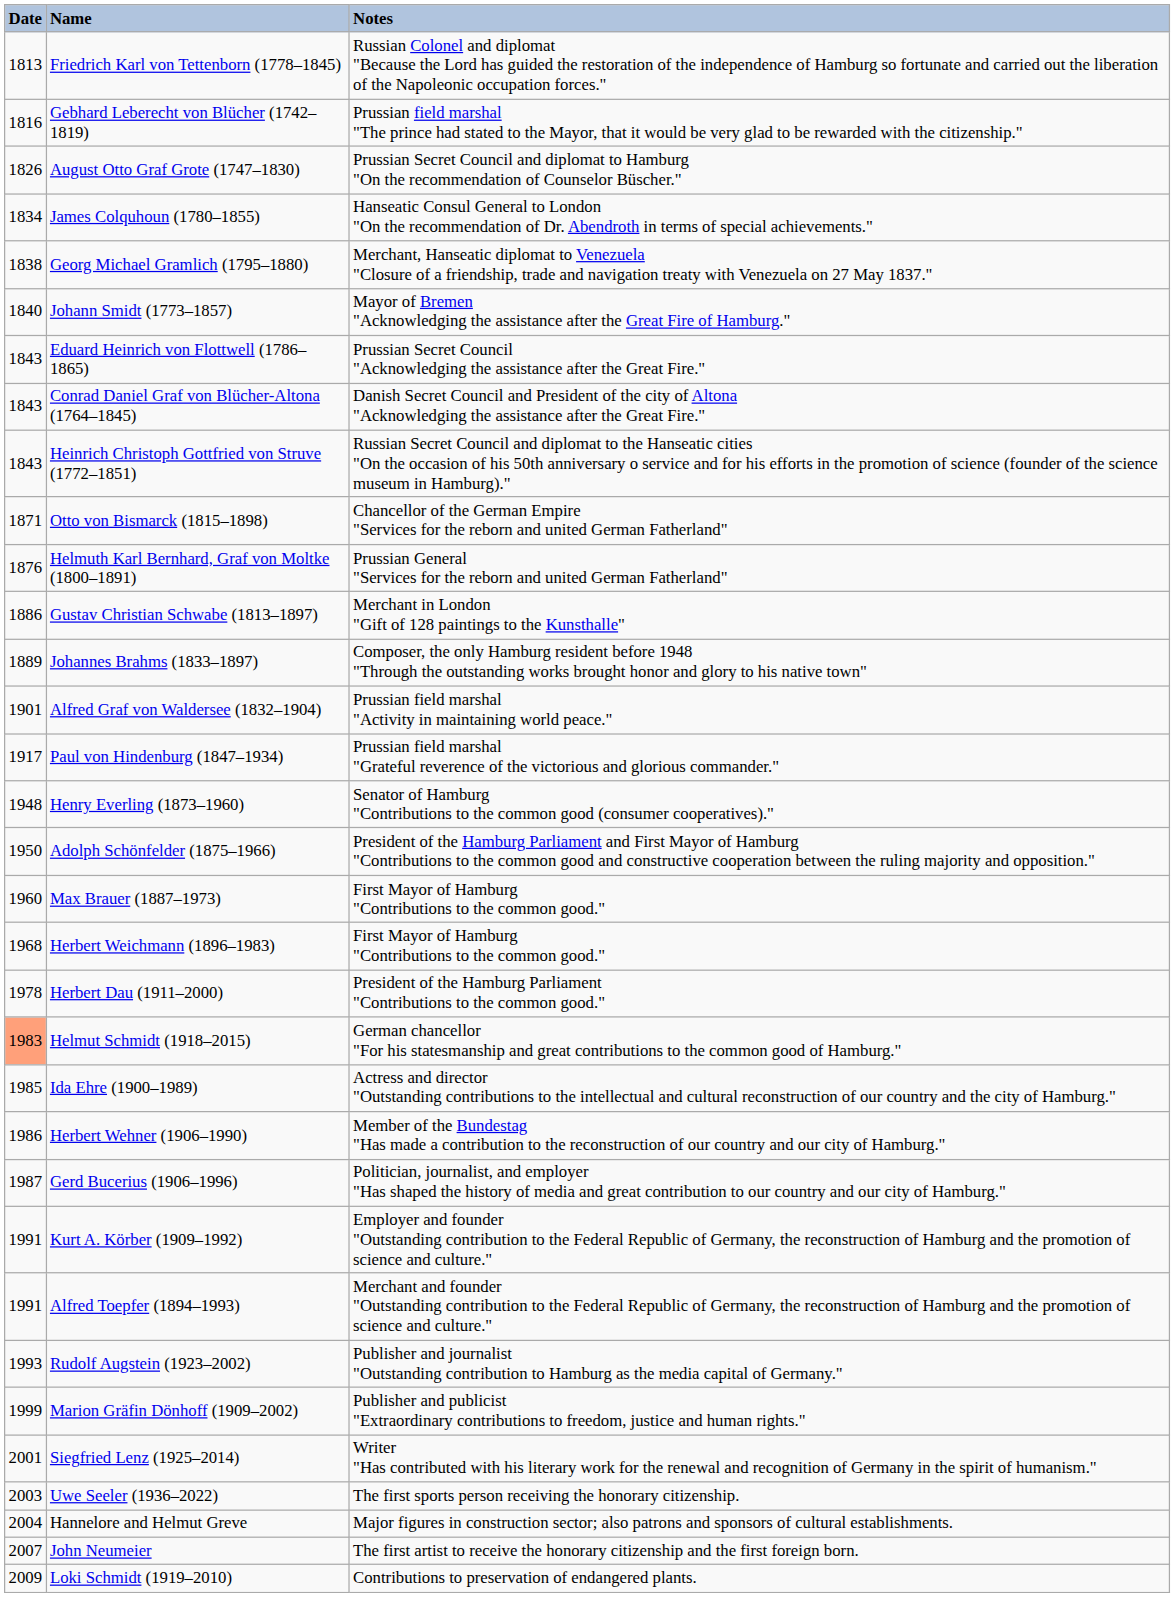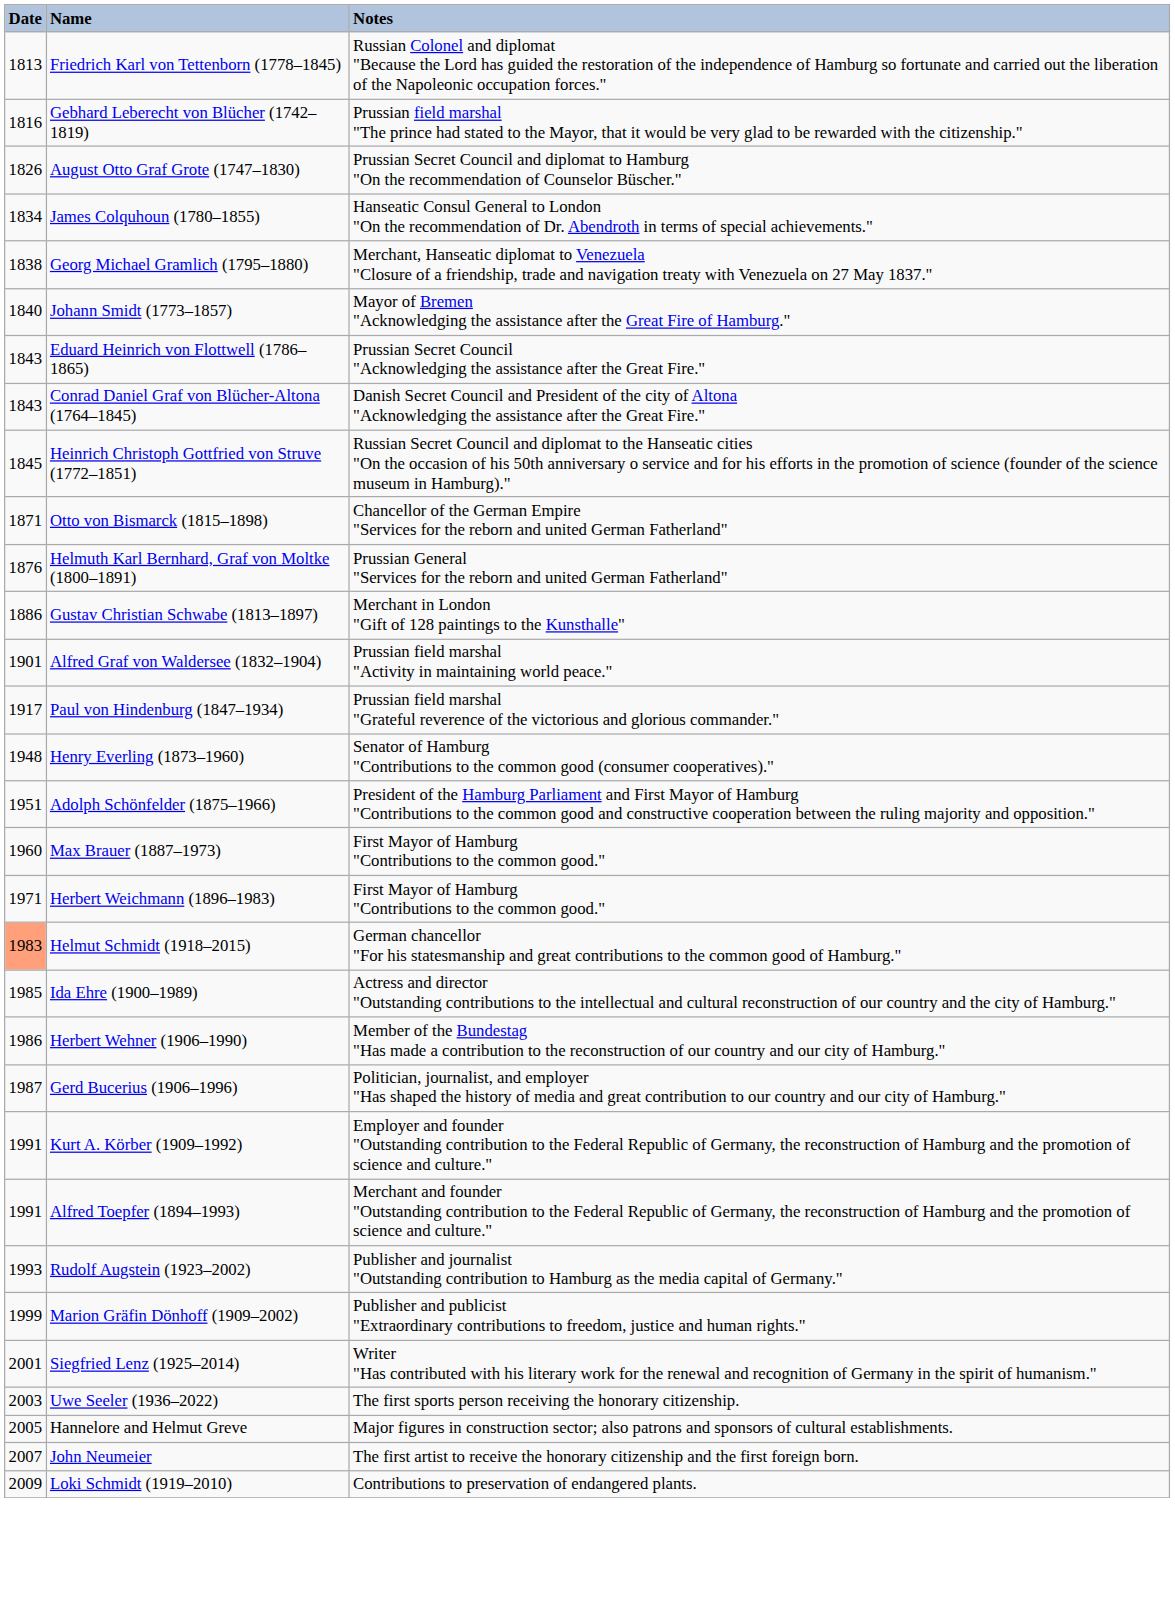 <table class="wikitable" width="75%" style="font-size: 85%; border: gray solid 1px; border-collapse: collapse; text-align: middle;">
 <tr>
 <th style="text-align: left;background:#B0C4DE">Date</th>
 <th width="240" style="text-align: left;background:#B0C4DE">Name</th>
 <th style="text-align: left;background:#B0C4DE">Notes</th>
 </tr>
 <tr>
 <td>1813</td>
 <td><a href='#'>Friedrich Karl von Tettenborn</a> (1778–1845)</td>
 <td>Russian <a href='#'>Colonel</a> and diplomat<br>"Because the Lord has guided the restoration of the independence of Hamburg so fortunate and carried out the liberation of the Napoleonic occupation forces."</td>
 </tr>
 <tr>
 <td>1816</td>
 <td><a href='#'>Gebhard Leberecht von Blücher</a> (1742–1819)</td>
 <td>Prussian <a href='#'>field marshal</a><br>"The prince had stated to the Mayor, that it would be very glad to be rewarded with the citizenship."</td>
 </tr>
 <tr>
 <td>1826</td>
 <td><a href='#'>August Otto Graf Grote</a> (1747–1830)</td>
 <td>Prussian Secret Council and diplomat to Hamburg<br>"On the recommendation of Counselor Büscher."</td>
 </tr>
 <tr>
 <td>1834</td>
 <td><a href='#'>James Colquhoun</a> (1780–1855)</td>
 <td>Hanseatic Consul General to London<br>"On the recommendation of Dr. <a href='#'>Abendroth</a> in terms of special achievements."</td>
 </tr>
 <tr>
 <td>1838</td>
 <td><a href='#'>Georg Michael Gramlich</a> (1795–1880)</td>
 <td>Merchant, Hanseatic diplomat to <a href='#'>Venezuela</a><br>"Closure of a friendship, trade and navigation treaty with Venezuela on 27 May 1837."</td>
 </tr>
 <tr>
 <td>1840</td>
 <td><a href='#'>Johann Smidt</a> (1773–1857)</td>
 <td>Mayor of <a href='#'>Bremen</a><br>"Acknowledging the assistance after the <a href='#'>Great Fire of Hamburg</a>."</td>
 </tr>
 <tr>
 <td>1843</td>
 <td><a href='#'>Eduard Heinrich von Flottwell</a> (1786–1865)</td>
 <td>Prussian Secret Council<br>"Acknowledging the assistance after the Great Fire."</td>
 </tr>
 <tr>
 <td>1843</td>
 <td><a href='#'>Conrad Daniel Graf von Blücher-Altona</a> (1764–1845)</td>
 <td>Danish Secret Council and President of the city of <a href='#'>Altona</a><br>"Acknowledging the assistance after the Great Fire."</td>
 </tr>
 <tr>
-<td>1843</td>
+<td>1845</td>
 <td><a href='#'>Heinrich Christoph Gottfried von Struve</a> (1772–1851)</td>
 <td>Russian Secret Council and diplomat to the Hanseatic cities<br>"On the occasion of his 50th anniversary o service and for his efforts in the promotion of science (founder of the science museum in Hamburg)."</td>
 </tr>
 <tr>
 <td>1871</td>
 <td><a href='#'>Otto von Bismarck</a> (1815–1898)</td>
 <td>Chancellor of the German Empire<br>"Services for the reborn and united German Fatherland"</td>
 </tr>
 <tr>
 <td>1876</td>
 <td><a href='#'>Helmuth Karl Bernhard, Graf von Moltke</a> (1800–1891)</td>
 <td>Prussian General<br>"Services for the reborn and united German Fatherland"</td>
 </tr>
 <tr>
 <td>1886</td>
 <td><a href='#'>Gustav Christian Schwabe</a> (1813–1897)</td>
 <td>Merchant in London<br>"Gift of 128 paintings to the <a href='#'>Kunsthalle</a>"</td>
 </tr>
 <tr>
-<td>1889</td>
-<td><a href='#'>Johannes Brahms</a> (1833–1897)</td>
-<td>Composer, the only Hamburg resident before 1948<br>"Through the outstanding works brought honor and glory to his native town"</td>
-</tr>
-<tr>
 <td>1901</td>
 <td><a href='#'>Alfred Graf von Waldersee</a> (1832–1904)</td>
 <td>Prussian field marshal<br>"Activity in maintaining world peace."</td>
 </tr>
 <tr>
 <td>1917</td>
 <td><a href='#'>Paul von Hindenburg</a> (1847–1934)</td>
 <td>Prussian field marshal<br>"Grateful reverence of the victorious and glorious commander."</td>
 </tr>
 <tr>
 <td>1948</td>
 <td><a href='#'>Henry Everling</a> (1873–1960)</td>
 <td>Senator of Hamburg<br>"Contributions to the common good (consumer cooperatives)."</td>
 </tr>
 <tr>
-<td>1950</td>
+<td>1951</td>
 <td><a href='#'>Adolph Schönfelder</a> (1875–1966)</td>
 <td>President of the <a href='#'>Hamburg Parliament</a> and First Mayor of Hamburg<br>"Contributions to the common good and constructive cooperation between the ruling majority and opposition."</td>
 </tr>
 <tr>
 <td>1960</td>
 <td><a href='#'>Max Brauer</a> (1887–1973)</td>
 <td>First Mayor of Hamburg<br>"Contributions to the common good."</td>
 </tr>
 <tr>
-<td>1968</td>
+<td>1971</td>
 <td><a href='#'>Herbert Weichmann</a> (1896–1983)</td>
 <td>First Mayor of Hamburg<br>"Contributions to the common good."</td>
-</tr>
-<tr>
-<td>1978</td>
-<td><a href='#'>Herbert Dau</a> (1911–2000)</td>
-<td>President of the Hamburg Parliament<br>"Contributions to the common good."</td>
 </tr>
 <tr>
 <td style="background: lightsalmon;">1983</td>
 <td><a href='#'>Helmut Schmidt</a> (1918–2015)</td>
 <td>German chancellor<br>"For his statesmanship and great contributions to the common good of Hamburg."</td>
 </tr>
 <tr>
 <td>1985</td>
 <td><a href='#'>Ida Ehre</a> (1900–1989)</td>
 <td>Actress and director<br>"Outstanding contributions to the intellectual and cultural reconstruction of our country and the city of Hamburg."</td>
 </tr>
 <tr>
 <td>1986</td>
 <td><a href='#'>Herbert Wehner</a> (1906–1990)</td>
 <td>Member of the <a href='#'>Bundestag</a><br>"Has made a contribution to the reconstruction of our country and our city of Hamburg."</td>
 </tr>
 <tr>
 <td>1987</td>
 <td><a href='#'>Gerd Bucerius</a> (1906–1996)</td>
 <td>Politician, journalist, and employer<br>"Has shaped the history of media and great contribution to our country and our city of Hamburg."</td>
 </tr>
 <tr>
 <td>1991</td>
 <td><a href='#'>Kurt A. Körber</a> (1909–1992)</td>
 <td>Employer and founder<br>"Outstanding contribution to the Federal Republic of Germany, the reconstruction of Hamburg and the promotion of science and culture."</td>
 </tr>
 <tr>
 <td>1991</td>
 <td><a href='#'>Alfred Toepfer</a> (1894–1993)</td>
 <td>Merchant and founder<br>"Outstanding contribution to the Federal Republic of Germany, the reconstruction of Hamburg and the promotion of science and culture."</td>
 </tr>
 <tr>
 <td>1993</td>
 <td><a href='#'>Rudolf Augstein</a> (1923–2002)</td>
 <td>Publisher and journalist<br>"Outstanding contribution to Hamburg as the media capital of Germany."</td>
 </tr>
 <tr>
 <td>1999</td>
 <td><a href='#'>Marion Gräfin Dönhoff</a> (1909–2002)</td>
 <td>Publisher and publicist<br>"Extraordinary contributions to freedom, justice and human rights."</td>
 </tr>
 <tr>
 <td>2001</td>
 <td><a href='#'>Siegfried Lenz</a> (1925–2014)</td>
 <td>Writer<br>"Has contributed with his literary work for the renewal and recognition of Germany in the spirit of humanism."</td>
 </tr>
 <tr>
 <td>2003</td>
 <td><a href='#'>Uwe Seeler</a> (1936–2022)</td>
 <td>The first sports person receiving the honorary citizenship.</td>
 </tr>
 <tr>
-<td>2004</td>
+<td>2005</td>
 <td>Hannelore and Helmut Greve</td>
 <td>Major figures in construction sector; also patrons and sponsors of cultural establishments.</td>
 </tr>
 <tr>
 <td>2007</td>
 <td><a href='#'>John Neumeier</a></td>
 <td>The first artist to receive the honorary citizenship and the first foreign born.</td>
 </tr>
 <tr>
 <td>2009</td>
 <td><a href='#'>Loki Schmidt</a> (1919–2010)</td>
 <td>Contributions to preservation of endangered plants.</td>
 </tr>
 </table>
